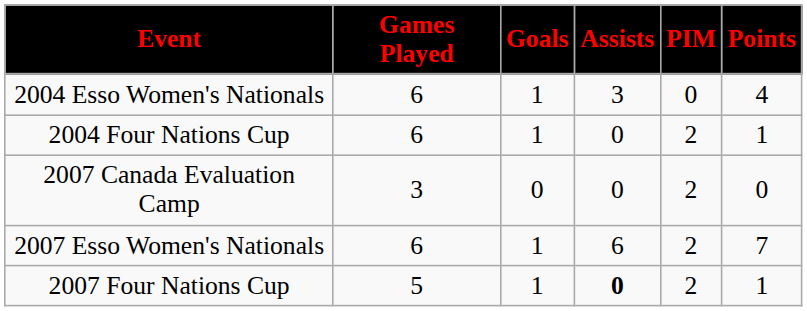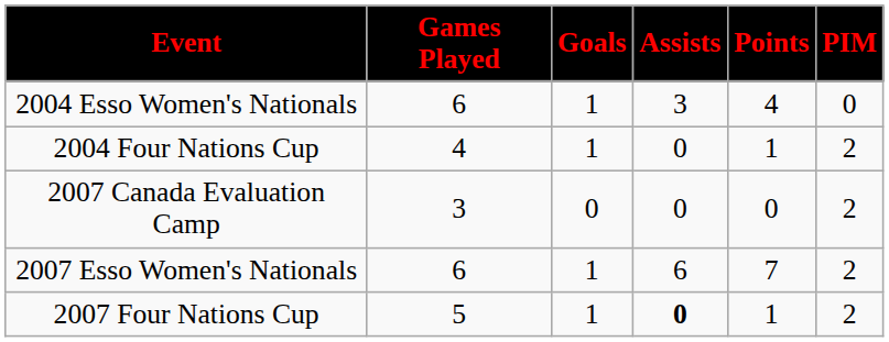 <table class="wikitable" style="width:80%;">
 <tr style="text-align:center; background:black; color:red;">
 <td><strong>Event</strong></td>
 <td><strong>Games Played</strong></td>
 <td><strong>Goals</strong></td>
 <td><strong>Assists</strong></td>
+<td><strong>Points</strong></td>
 <td><strong>PIM</strong></td>
-<td><strong>Points</strong></td>
 </tr>
 <tr style="text-align:center;" bgcolor="">
 <td>2004 Esso Women's Nationals</td>
 <td>6</td>
 <td>1</td>
 <td>3</td>
+<td>4</td>
 <td>0</td>
-<td>4</td>
 </tr>
 <tr style="text-align:center;" bgcolor="">
 <td>2004 Four Nations Cup</td>
-<td>6</td>
+<td>4</td>
 <td>1</td>
 <td>0</td>
+<td>1</td>
 <td>2</td>
-<td>1</td>
 </tr>
 <tr style="text-align:center;" bgcolor="">
 <td>2007 Canada Evaluation Camp</td>
 <td>3</td>
 <td>0</td>
 <td>0</td>
+<td>0</td>
 <td>2</td>
-<td>0</td>
 </tr>
 <tr style="text-align:center;" bgcolor="">
 <td>2007 Esso Women's Nationals</td>
 <td>6</td>
 <td>1</td>
 <td>6</td>
+<td>7</td>
 <td>2</td>
-<td>7</td>
 </tr>
 <tr style="text-align:center;" bgcolor="">
 <td>2007 Four Nations Cup</td>
 <td>5</td>
 <td>1</td>
 <td><strong>0</strong></td>
+<td>1</td>
 <td>2</td>
-<td>1</td>
 </tr>
 </table>
